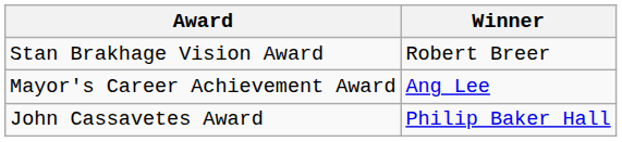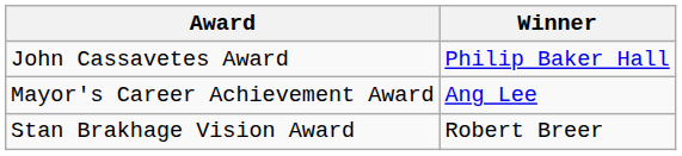 <table class="wikitable">
 <tr>
 <th>Award</th>
 <th>Winner</th>
 </tr>
 <tr>
-<td>Stan Brakhage Vision Award</td>
-<td>Robert Breer</td>
+<td>John Cassavetes Award</td>
+<td><a href='#'>Philip Baker Hall</a></td>
 </tr>
 <tr>
 <td>Mayor's Career Achievement Award</td>
 <td><a href='#'>Ang Lee</a></td>
 </tr>
 <tr>
-<td>John Cassavetes Award</td>
-<td><a href='#'>Philip Baker Hall</a></td>
+<td>Stan Brakhage Vision Award</td>
+<td>Robert Breer</td>
 </tr>
 </table>
